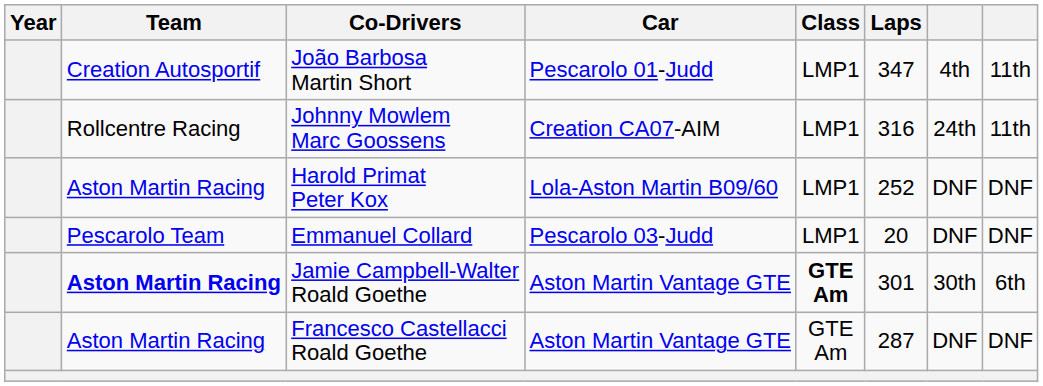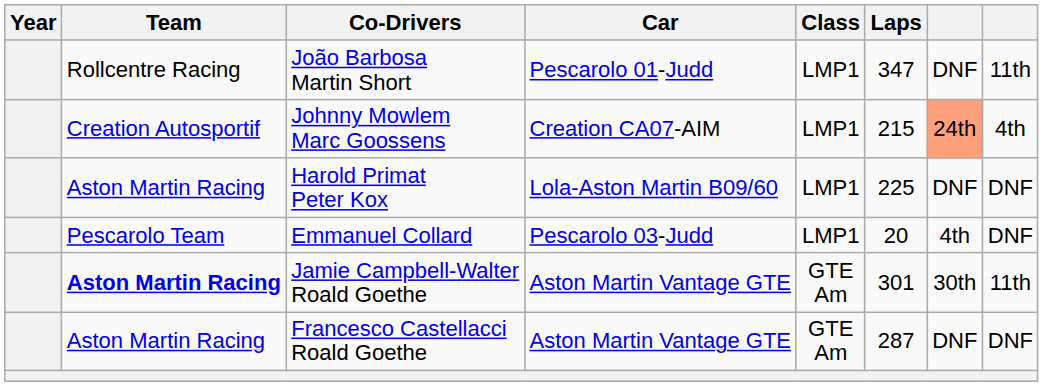 <table class="wikitable" style="text-align:center; font-size:90%">
 <tr>
 <th>Year</th>
 <th>Team</th>
 <th>Co-Drivers</th>
 <th>Car</th>
 <th>Class</th>
 <th>Laps</th>
 <th></th>
 <th></th>
 </tr>
 <tr>
 <th></th>
-<td align="left"> <a href='#'>Creation Autosportif</a></td>
+<td align="left"> Rollcentre Racing</td>
 <td align="left"> <a href='#'>João Barbosa</a><br> Martin Short</td>
 <td align="left"><a href='#'>Pescarolo 01</a>-<a href='#'>Judd</a></td>
 <td>LMP1</td>
 <td>347</td>
-<td>4th</td>
+<td>DNF</td>
 <td>11th</td>
 </tr>
 <tr>
 <th></th>
-<td align="left"> Rollcentre Racing</td>
+<td align="left"> <a href='#'>Creation Autosportif</a></td>
 <td align="left"> <a href='#'>Johnny Mowlem</a><br> <a href='#'>Marc Goossens</a></td>
 <td align="left"><a href='#'>Creation CA07</a>-AIM</td>
 <td>LMP1</td>
-<td>316</td>
-<td>24th</td>
-<td>11th</td>
+<td>215</td>
+<td style="background: lightsalmon;">24th</td>
+<td>4th</td>
 </tr>
 <tr>
 <th></th>
 <td align="left"> <a href='#'>Aston Martin Racing</a></td>
 <td align="left"> <a href='#'>Harold Primat</a><br> <a href='#'>Peter Kox</a></td>
 <td align="left"><a href='#'>Lola-Aston Martin B09/60</a></td>
 <td>LMP1</td>
-<td>252</td>
+<td>225</td>
 <td>DNF</td>
 <td>DNF</td>
 </tr>
 <tr>
 <th></th>
 <td align="left"> <a href='#'>Pescarolo Team</a></td>
 <td align="left"> <a href='#'>Emmanuel Collard</a></td>
 <td align="left"><a href='#'>Pescarolo 03</a>-<a href='#'>Judd</a></td>
 <td>LMP1</td>
 <td>20</td>
-<td>DNF</td>
+<td>4th</td>
 <td>DNF</td>
 </tr>
 <tr>
 <th></th>
 <td align="left"><strong> <a href='#'>Aston Martin Racing</a></strong></td>
 <td align="left"> <a href='#'>Jamie Campbell-Walter</a><br> Roald Goethe</td>
 <td align="left"><a href='#'>Aston Martin Vantage GTE</a></td>
-<td><strong>GTE<br>Am</strong></td>
+<td>GTE<br>Am</td>
 <td>301</td>
 <td>30th</td>
-<td>6th</td>
+<td>11th</td>
 </tr>
 <tr>
 <th></th>
 <td align="left"> <a href='#'>Aston Martin Racing</a></td>
 <td align="left"> <a href='#'>Francesco Castellacci</a><br> Roald Goethe</td>
 <td align="left"><a href='#'>Aston Martin Vantage GTE</a></td>
 <td>GTE<br>Am</td>
 <td>287</td>
 <td>DNF</td>
 <td>DNF</td>
 </tr>
 <tr>
 <th colspan="8"></th>
 </tr>
 </table>
